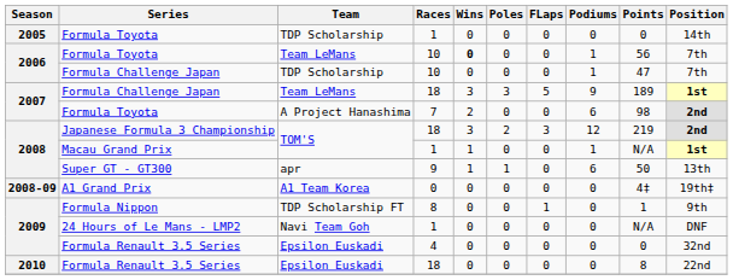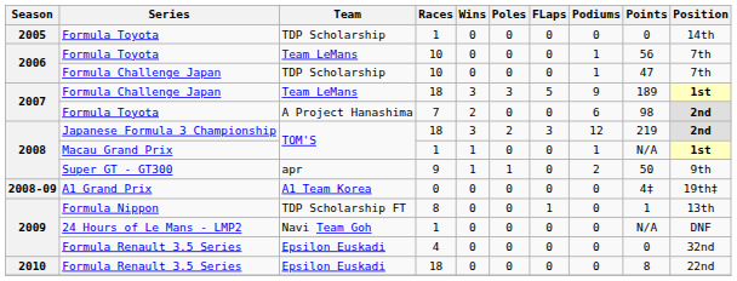 <table class="wikitable" style="font-size: 90%; text-align:center">
 <tr>
 <th>Season</th>
 <th>Series</th>
 <th>Team</th>
 <th>Races</th>
 <th>Wins</th>
 <th>Poles</th>
 <th>FLaps</th>
 <th>Podiums</th>
 <th>Points</th>
 <th>Position</th>
 </tr>
 <tr>
 <th>2005</th>
 <td align=left><a href='#'>Formula Toyota</a></td>
 <td align=left>TDP Scholarship</td>
 <td>1</td>
 <td>0</td>
 <td>0</td>
 <td>0</td>
 <td>0</td>
 <td>0</td>
 <td>14th</td>
 </tr>
 <tr>
 <th rowspan="2">2006</th>
 <td align=left><a href='#'>Formula Toyota</a></td>
 <td align=left><a href='#'>Team LeMans</a></td>
 <td>10</td>
-<td><strong>0</strong></td>
+<td>0</td>
 <td>0</td>
 <td>0</td>
 <td>1</td>
 <td>56</td>
 <td>7th</td>
 </tr>
 <tr>
 <td align=left><a href='#'>Formula Challenge Japan</a></td>
 <td align=left>TDP Scholarship</td>
 <td>10</td>
 <td>0</td>
 <td>0</td>
 <td>0</td>
 <td>1</td>
 <td>47</td>
 <td>7th</td>
 </tr>
 <tr>
 <th rowspan="2">2007</th>
 <td align=left><a href='#'>Formula Challenge Japan</a></td>
 <td align=left><a href='#'>Team LeMans</a></td>
 <td>18</td>
 <td>3</td>
 <td>3</td>
 <td>5</td>
 <td>9</td>
 <td>189</td>
 <td style="background:#ffffbf"><strong>1st</strong></td>
 </tr>
 <tr>
 <td align=left><a href='#'>Formula Toyota</a></td>
 <td align=left>A Project Hanashima</td>
 <td>7</td>
 <td>2</td>
 <td>0</td>
 <td>0</td>
 <td>6</td>
 <td>98</td>
 <td style="background:#dfdfdf"><strong>2nd</strong></td>
 </tr>
 <tr>
 <th rowspan="3">2008</th>
 <td align=left><a href='#'>Japanese Formula 3 Championship</a></td>
 <td rowspan="2" align=left><a href='#'>TOM'S</a></td>
 <td>18</td>
 <td>3</td>
 <td>2</td>
 <td>3</td>
 <td>12</td>
 <td>219</td>
 <td style="background:#dfdfdf"><strong>2nd</strong></td>
 </tr>
 <tr>
 <td align=left><a href='#'>Macau Grand Prix</a></td>
 <td>1</td>
 <td>1</td>
 <td>0</td>
 <td>0</td>
 <td>1</td>
 <td>N/A</td>
 <td style="background:#ffffbf"><strong>1st</strong></td>
 </tr>
 <tr>
 <td align=left><a href='#'>Super GT - GT300</a></td>
 <td align=left>apr</td>
 <td>9</td>
 <td>1</td>
 <td>1</td>
 <td>0</td>
-<td>6</td>
+<td>2</td>
 <td>50</td>
-<td>13th</td>
+<td>9th</td>
 </tr>
 <tr>
 <th>2008-09</th>
 <td align=left><a href='#'>A1 Grand Prix</a></td>
 <td align=left><a href='#'>A1 Team Korea</a></td>
 <td>0</td>
 <td>0</td>
 <td>0</td>
 <td>0</td>
 <td>0</td>
 <td>4‡</td>
 <td>19th‡</td>
 </tr>
 <tr>
 <th rowspan="3">2009</th>
 <td align=left><a href='#'>Formula Nippon</a></td>
 <td align=left>TDP Scholarship FT</td>
 <td>8</td>
 <td>0</td>
 <td>0</td>
 <td>1</td>
 <td>0</td>
 <td>1</td>
-<td>9th</td>
+<td>13th</td>
 </tr>
 <tr>
 <td align=left><a href='#'>24 Hours of Le Mans - LMP2</a></td>
 <td align=left>Navi <a href='#'>Team Goh</a></td>
 <td>1</td>
 <td>0</td>
 <td>0</td>
 <td>0</td>
 <td>0</td>
 <td>N/A</td>
 <td>DNF</td>
 </tr>
 <tr>
 <td align=left><a href='#'>Formula Renault 3.5 Series</a></td>
 <td align=left><a href='#'>Epsilon Euskadi</a></td>
 <td>4</td>
 <td>0</td>
 <td>0</td>
 <td>0</td>
 <td>0</td>
 <td>0</td>
 <td>32nd</td>
 </tr>
 <tr>
 <th>2010</th>
 <td align=left><a href='#'>Formula Renault 3.5 Series</a></td>
 <td align=left><a href='#'>Epsilon Euskadi</a></td>
 <td>18</td>
 <td>0</td>
 <td>0</td>
 <td>0</td>
 <td>0</td>
 <td>8</td>
 <td>22nd</td>
 </tr>
 <tr>
 </tr>
 </table>
